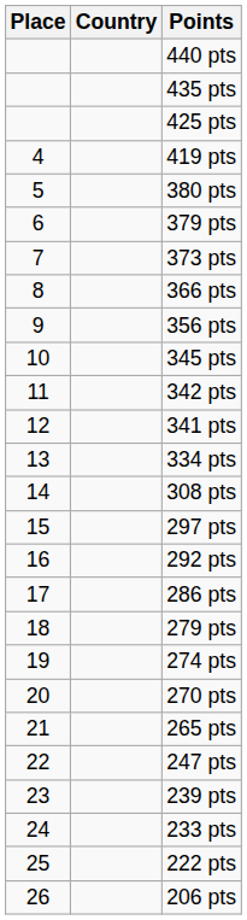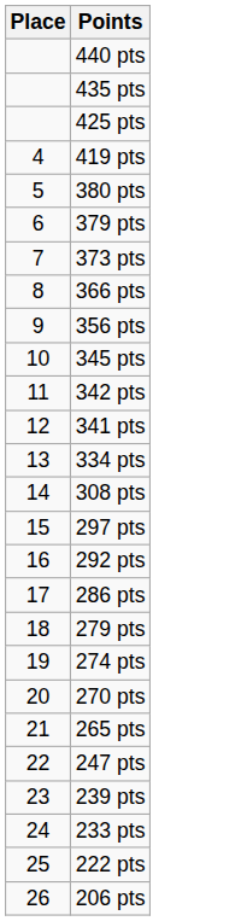 <table class=wikitable>
 <tr>
 <th>Place</th>
-<th>Country</th>
 <th>Points</th>
 </tr>
 <tr>
 <td align=center></td>
-<td></td>
 <td>440 pts</td>
 </tr>
 <tr>
 <td align=center></td>
-<td></td>
 <td>435 pts</td>
 </tr>
 <tr>
 <td align=center></td>
-<td></td>
 <td>425 pts</td>
 </tr>
 <tr>
 <td align=center>4</td>
-<td></td>
 <td>419 pts</td>
 </tr>
 <tr>
 <td align=center>5</td>
-<td></td>
 <td>380 pts</td>
 </tr>
 <tr>
 <td align=center>6</td>
-<td></td>
 <td>379 pts</td>
 </tr>
 <tr>
 <td align=center>7</td>
-<td></td>
 <td>373 pts</td>
 </tr>
 <tr>
 <td align=center>8</td>
-<td></td>
 <td>366 pts</td>
 </tr>
 <tr>
 <td align=center>9</td>
-<td></td>
 <td>356 pts</td>
 </tr>
 <tr>
 <td align=center>10</td>
-<td></td>
 <td>345 pts</td>
 </tr>
 <tr>
 <td align=center>11</td>
-<td></td>
 <td>342 pts</td>
 </tr>
 <tr>
 <td align=center>12</td>
-<td></td>
 <td>341 pts</td>
 </tr>
 <tr>
 <td align=center>13</td>
-<td></td>
 <td>334 pts</td>
 </tr>
 <tr>
 <td align=center>14</td>
-<td></td>
 <td>308 pts</td>
 </tr>
 <tr>
 <td align=center>15</td>
-<td></td>
 <td>297 pts</td>
 </tr>
 <tr>
 <td align=center>16</td>
-<td></td>
 <td>292 pts</td>
 </tr>
 <tr>
 <td align=center>17</td>
-<td></td>
 <td>286 pts</td>
 </tr>
 <tr>
 <td align=center>18</td>
-<td></td>
 <td>279 pts</td>
 </tr>
 <tr>
 <td align=center>19</td>
-<td></td>
 <td>274 pts</td>
 </tr>
 <tr>
 <td align=center>20</td>
-<td></td>
 <td>270 pts</td>
 </tr>
 <tr>
 <td align=center>21</td>
-<td></td>
 <td>265 pts</td>
 </tr>
 <tr>
 <td align=center>22</td>
-<td></td>
 <td>247 pts</td>
 </tr>
 <tr>
 <td align=center>23</td>
-<td></td>
 <td>239 pts</td>
 </tr>
 <tr>
 <td align=center>24</td>
-<td></td>
 <td>233 pts</td>
 </tr>
 <tr>
 <td align=center>25</td>
-<td></td>
 <td>222 pts</td>
 </tr>
 <tr>
 <td align=center>26</td>
-<td></td>
 <td>206 pts</td>
 </tr>
 </table>
